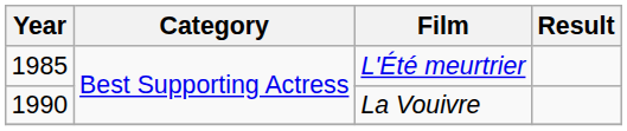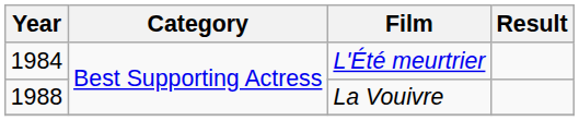 <table style="font-size: 90%;" class="wikitable">
 <tr>
 <th>Year</th>
 <th>Category</th>
 <th>Film</th>
 <th>Result</th>
 </tr>
 <tr>
-<td>1985</td>
+<td>1984</td>
 <td rowspan="2"><a href='#'>Best Supporting Actress</a></td>
 <td><em><a href='#'>L'Été meurtrier</a></em></td>
 <td></td>
 </tr>
 <tr>
-<td>1990</td>
+<td>1988</td>
 <td><em>La Vouivre</em></td>
 <td></td>
 </tr>
 <tr>
 </tr>
 </table>
